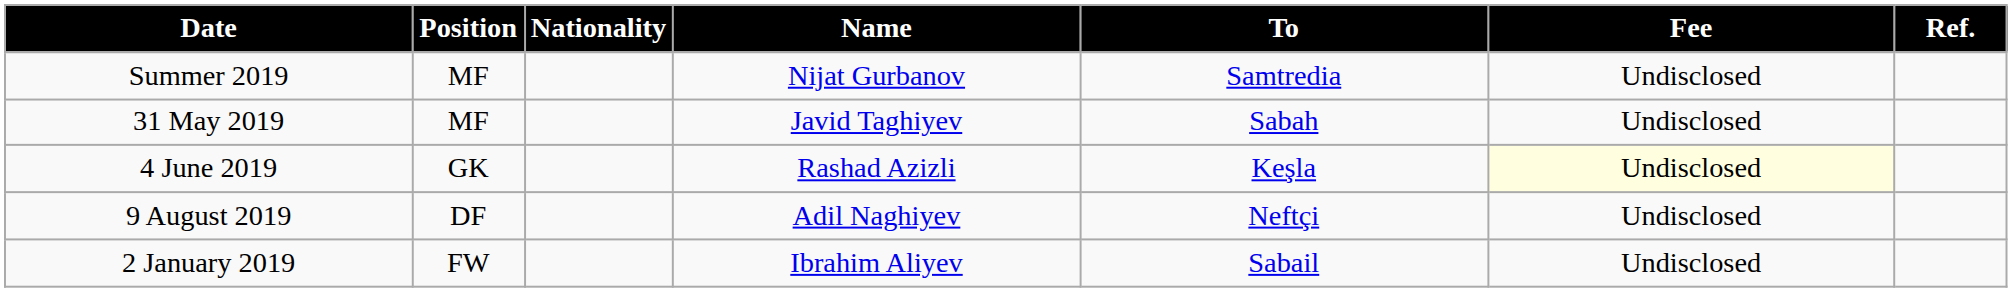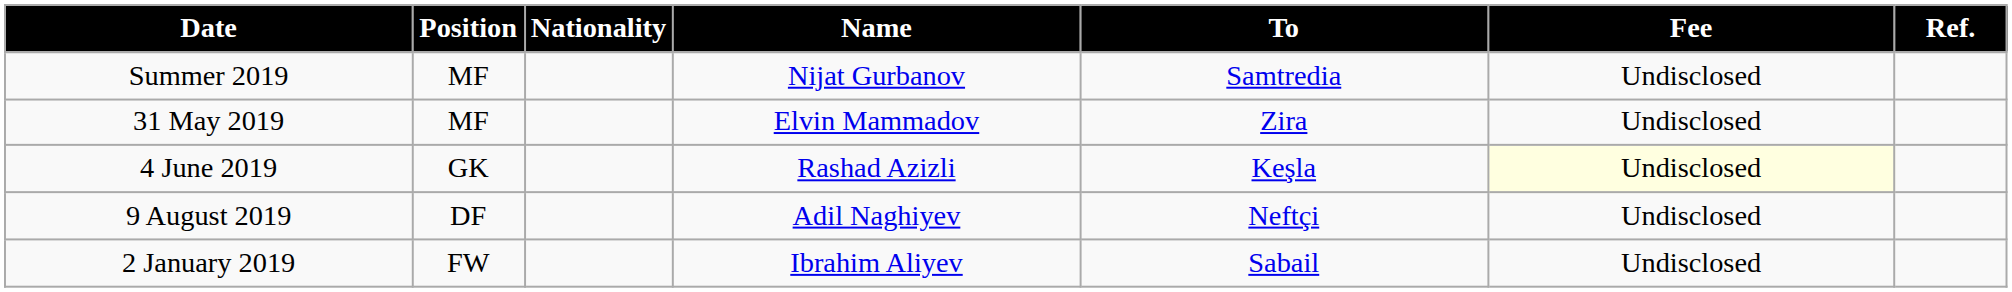 <table class="wikitable"  style="text-align:center; font-size:90%; ">
 <tr>
 <th style="background:#000000; color:#FFFFFF; width:200px;">Date</th>
 <th style="background:#000000; color:#FFFFFF; width:50px;">Position</th>
 <th style="background:#000000; color:#FFFFFF; width:50px;">Nationality</th>
 <th style="background:#000000; color:#FFFFFF; width:200px;">Name</th>
 <th style="background:#000000; color:#FFFFFF; width:200px;">To</th>
 <th style="background:#000000; color:#FFFFFF; width:200px;">Fee</th>
 <th style="background:#000000; color:#FFFFFF; width:50px;">Ref.</th>
 </tr>
 <tr>
 <td>Summer 2019</td>
 <td>MF</td>
 <td></td>
 <td><a href='#'>Nijat Gurbanov</a></td>
 <td><a href='#'>Samtredia</a></td>
 <td>Undisclosed</td>
 <td></td>
 </tr>
 <tr>
 <td>31 May 2019</td>
 <td>MF</td>
 <td></td>
-<td><a href='#'>Javid Taghiyev</a></td>
-<td><a href='#'>Sabah</a></td>
+<td><a href='#'>Elvin Mammadov</a></td>
+<td><a href='#'>Zira</a></td>
 <td>Undisclosed</td>
 <td></td>
 </tr>
 <tr>
 <td>4 June 2019</td>
 <td>GK</td>
 <td></td>
 <td><a href='#'>Rashad Azizli</a></td>
 <td><a href='#'>Keşla</a></td>
 <td style="background: lightyellow;">Undisclosed</td>
 <td></td>
 </tr>
 <tr>
 <td>9 August 2019</td>
 <td>DF</td>
 <td></td>
 <td><a href='#'>Adil Naghiyev</a></td>
 <td><a href='#'>Neftçi</a></td>
 <td>Undisclosed</td>
 <td></td>
 </tr>
 <tr>
 <td>2 January 2019</td>
 <td>FW</td>
 <td></td>
 <td><a href='#'>Ibrahim Aliyev</a></td>
 <td><a href='#'>Sabail</a></td>
 <td>Undisclosed</td>
 <td></td>
 </tr>
 </table>
